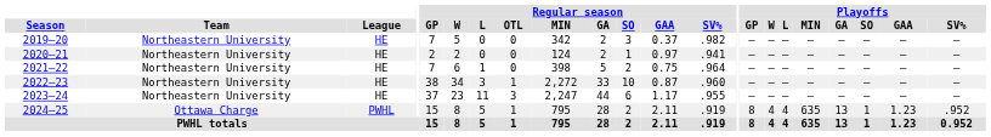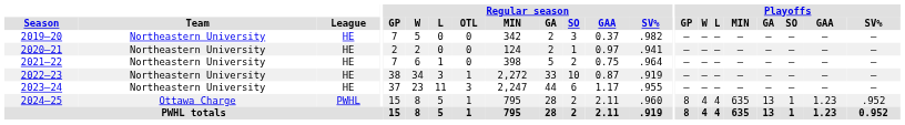 <table border="0" cellpadding="1" cellspacing="0" style="width:75%; text-align:center;">
 <tr bgcolor="#e0e0e0">
 <th colspan="3" bgcolor="#ffffff"></th>
 <th rowspan="99" bgcolor="#ffffff"></th>
 <th colspan="9" bgcolor="#e0e0e0"><a href='#'>Regular season</a></th>
 <th rowspan="99" bgcolor="#ffffff"></th>
 <th colspan="8" bgcolor="#e0e0e0"><a href='#'>Playoffs</a></th>
 </tr>
 <tr bgcolor="#e0e0e0">
 <th><a href='#'>Season</a></th>
 <th>Team</th>
 <th>League</th>
 <th>GP</th>
 <th>W</th>
 <th>L</th>
 <th>OTL</th>
 <th>MIN</th>
 <th>GA</th>
 <th><a href='#'>SO</a></th>
 <th><a href='#'>GAA</a></th>
 <th><a href='#'>SV%</a></th>
 <th>GP</th>
 <th>W</th>
 <th>L</th>
 <th>MIN</th>
 <th>GA</th>
 <th>SO</th>
 <th>GAA</th>
 <th>SV%</th>
 </tr>
 <tr>
 <td><a href='#'>2019–20</a></td>
 <td><a href='#'>Northeastern University</a></td>
 <td><a href='#'>HE</a></td>
 <td>7</td>
 <td>5</td>
 <td>0</td>
 <td>0</td>
 <td>342</td>
 <td>2</td>
 <td>3</td>
 <td>0.37</td>
 <td>.982</td>
 <td>—</td>
 <td>—</td>
 <td>—</td>
 <td>—</td>
 <td>—</td>
 <td>—</td>
 <td>—</td>
 <td>—</td>
 </tr>
 <tr bgcolor="#f0f0f0">
 <td><a href='#'>2020–21</a></td>
 <td>Northeastern University</td>
 <td>HE</td>
 <td>2</td>
 <td>2</td>
 <td>0</td>
 <td>0</td>
 <td>124</td>
 <td>2</td>
 <td>1</td>
 <td>0.97</td>
 <td>.941</td>
 <td>—</td>
 <td>—</td>
 <td>—</td>
 <td>—</td>
 <td>—</td>
 <td>—</td>
 <td>—</td>
 <td>—</td>
 </tr>
 <tr>
 <td><a href='#'>2021–22</a></td>
 <td>Northeastern University</td>
 <td>HE</td>
 <td>7</td>
 <td>6</td>
 <td>1</td>
 <td>0</td>
 <td>398</td>
 <td>5</td>
 <td>2</td>
 <td>0.75</td>
 <td>.964</td>
 <td>—</td>
 <td>—</td>
 <td>—</td>
 <td>—</td>
 <td>—</td>
 <td>—</td>
 <td>—</td>
 <td>—</td>
 </tr>
 <tr bgcolor="#f0f0f0">
 <td><a href='#'>2022–23</a></td>
 <td>Northeastern University</td>
 <td>HE</td>
 <td>38</td>
 <td>34</td>
 <td>3</td>
 <td>1</td>
 <td>2,272</td>
 <td>33</td>
 <td>10</td>
 <td>0.87</td>
-<td>.960</td>
+<td>.919</td>
 <td>—</td>
 <td>—</td>
 <td>—</td>
 <td>—</td>
 <td>—</td>
 <td>—</td>
 <td>—</td>
 <td>—</td>
 </tr>
 <tr>
 <td><a href='#'>2023–24</a></td>
 <td>Northeastern University</td>
 <td>HE</td>
 <td>37</td>
 <td>23</td>
 <td>11</td>
 <td>3</td>
 <td>2,247</td>
 <td>44</td>
 <td>6</td>
 <td>1.17</td>
 <td>.955</td>
 <td>—</td>
 <td>—</td>
 <td>—</td>
 <td>—</td>
 <td>—</td>
 <td>—</td>
 <td>—</td>
 <td>—</td>
 </tr>
 <tr bgcolor="#f0f0f0">
 <td><a href='#'>2024–25</a></td>
 <td><a href='#'>Ottawa Charge</a></td>
 <td><a href='#'>PWHL</a></td>
 <td>15</td>
 <td>8</td>
 <td>5</td>
 <td>1</td>
 <td>795</td>
 <td>28</td>
 <td>2</td>
 <td>2.11</td>
-<td>.919</td>
+<td>.960</td>
 <td>8</td>
 <td>4</td>
 <td>4</td>
 <td>635</td>
 <td>13</td>
 <td>1</td>
 <td>1.23</td>
 <td>.952</td>
 </tr>
 <tr bgcolor="#e0e0e0">
 <th colspan="4">PWHL totals</th>
 <th>15</th>
 <th>8</th>
 <th>5</th>
 <th>1</th>
 <th>795</th>
 <th>28</th>
 <th>2</th>
 <th>2.11</th>
 <th>.919</th>
 <th>8</th>
 <th>4</th>
 <th>4</th>
 <th>635</th>
 <th>13</th>
 <th>1</th>
 <th>1.23</th>
 <th>0.952</th>
 </tr>
 </table>
